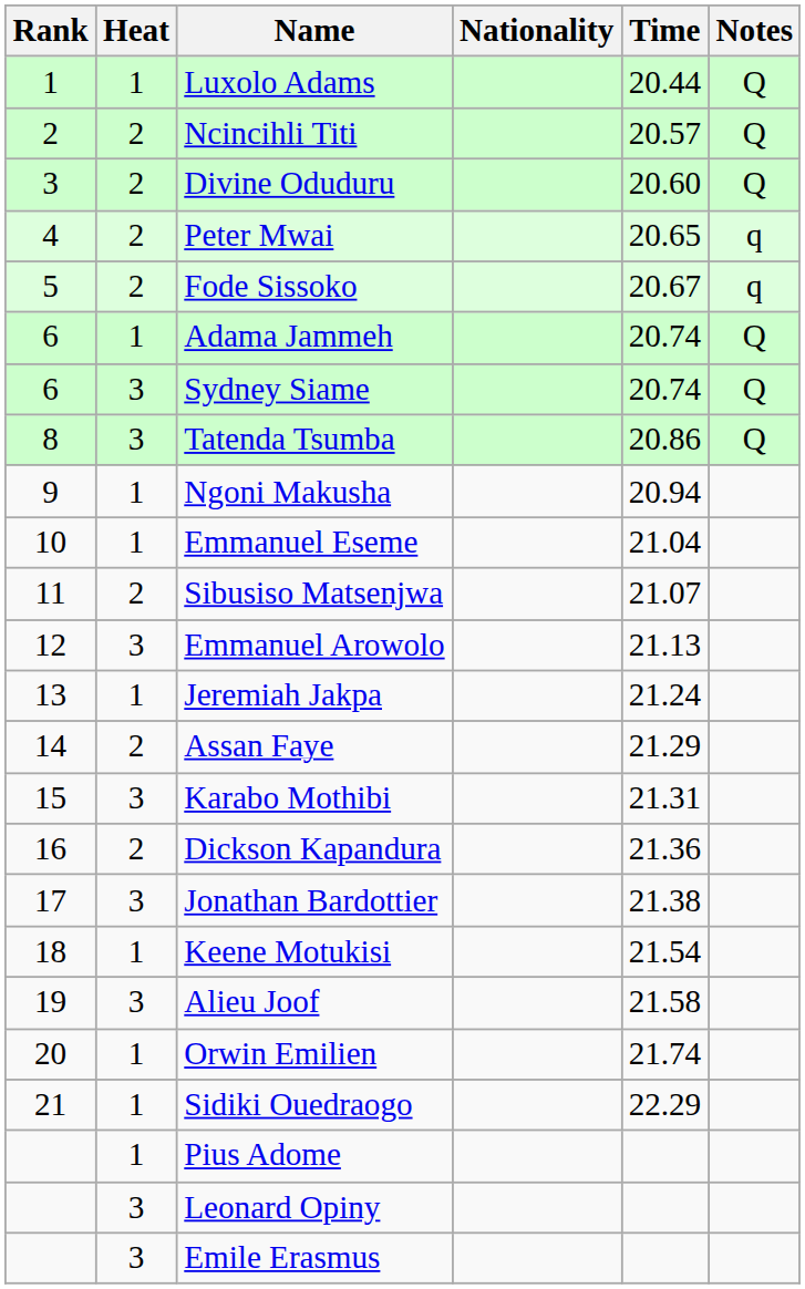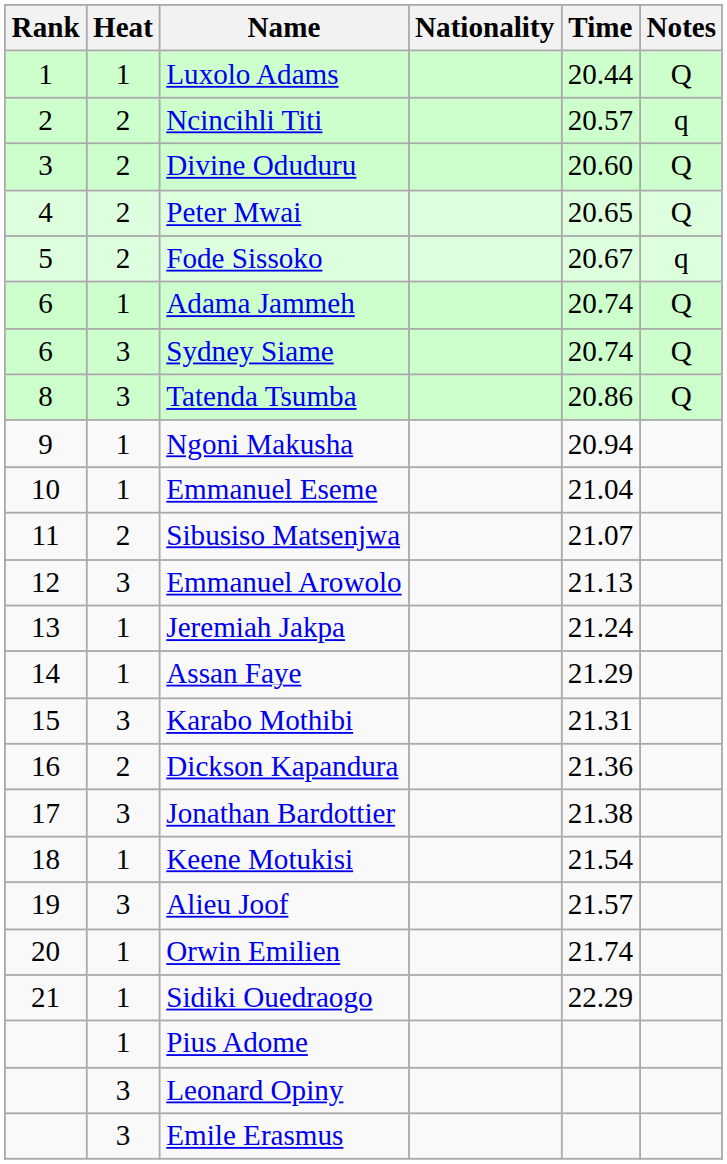 <table class="wikitable sortable" style="text-align:center">
 <tr>
 <th>Rank</th>
 <th>Heat</th>
 <th>Name</th>
 <th>Nationality</th>
 <th>Time</th>
 <th>Notes</th>
 </tr>
 <tr bgcolor=ccffcc>
 <td>1</td>
 <td>1</td>
 <td align=left><a href='#'>Luxolo Adams</a></td>
 <td align=left></td>
 <td>20.44</td>
 <td>Q</td>
 </tr>
 <tr bgcolor=ccffcc>
 <td>2</td>
 <td>2</td>
 <td align=left><a href='#'>Ncincihli Titi</a></td>
 <td align=left></td>
 <td>20.57</td>
-<td>Q</td>
+<td>q</td>
 </tr>
 <tr bgcolor=ccffcc>
 <td>3</td>
 <td>2</td>
 <td align=left><a href='#'>Divine Oduduru</a></td>
 <td align=left></td>
 <td>20.60</td>
 <td>Q</td>
 </tr>
 <tr bgcolor=ddffdd>
 <td>4</td>
 <td>2</td>
 <td align=left><a href='#'>Peter Mwai</a></td>
 <td align=left></td>
 <td>20.65</td>
-<td>q</td>
+<td>Q</td>
 </tr>
 <tr bgcolor=ddffdd>
 <td>5</td>
 <td>2</td>
 <td align=left><a href='#'>Fode Sissoko</a></td>
 <td align=left></td>
 <td>20.67</td>
 <td>q</td>
 </tr>
 <tr bgcolor=ccffcc>
 <td>6</td>
 <td>1</td>
 <td align=left><a href='#'>Adama Jammeh</a></td>
 <td align=left></td>
 <td>20.74</td>
 <td>Q</td>
 </tr>
 <tr bgcolor=ccffcc>
 <td>6</td>
 <td>3</td>
 <td align=left><a href='#'>Sydney Siame</a></td>
 <td align=left></td>
 <td>20.74</td>
 <td>Q</td>
 </tr>
 <tr bgcolor=ccffcc>
 <td>8</td>
 <td>3</td>
 <td align=left><a href='#'>Tatenda Tsumba</a></td>
 <td align=left></td>
 <td>20.86</td>
 <td>Q</td>
 </tr>
 <tr>
 <td>9</td>
 <td>1</td>
 <td align=left><a href='#'>Ngoni Makusha</a></td>
 <td align=left></td>
 <td>20.94</td>
 <td></td>
 </tr>
 <tr>
 <td>10</td>
 <td>1</td>
 <td align=left><a href='#'>Emmanuel Eseme</a></td>
 <td align=left></td>
 <td>21.04</td>
 <td></td>
 </tr>
 <tr>
 <td>11</td>
 <td>2</td>
 <td align=left><a href='#'>Sibusiso Matsenjwa</a></td>
 <td align=left></td>
 <td>21.07</td>
 <td></td>
 </tr>
 <tr>
 <td>12</td>
 <td>3</td>
 <td align=left><a href='#'>Emmanuel Arowolo</a></td>
 <td align=left></td>
 <td>21.13</td>
 <td></td>
 </tr>
 <tr>
 <td>13</td>
 <td>1</td>
 <td align=left><a href='#'>Jeremiah Jakpa</a></td>
 <td align=left></td>
 <td>21.24</td>
 <td></td>
 </tr>
 <tr>
 <td>14</td>
-<td>2</td>
+<td>1</td>
 <td align=left><a href='#'>Assan Faye</a></td>
 <td align=left></td>
 <td>21.29</td>
 <td></td>
 </tr>
 <tr>
 <td>15</td>
 <td>3</td>
 <td align=left><a href='#'>Karabo Mothibi</a></td>
 <td align=left></td>
 <td>21.31</td>
 <td></td>
 </tr>
 <tr>
 <td>16</td>
 <td>2</td>
 <td align=left><a href='#'>Dickson Kapandura</a></td>
 <td align=left></td>
 <td>21.36</td>
 <td></td>
 </tr>
 <tr>
 <td>17</td>
 <td>3</td>
 <td align=left><a href='#'>Jonathan Bardottier</a></td>
 <td align=left></td>
 <td>21.38</td>
 <td></td>
 </tr>
 <tr>
 <td>18</td>
 <td>1</td>
 <td align=left><a href='#'>Keene Motukisi</a></td>
 <td align=left></td>
 <td>21.54</td>
 <td></td>
 </tr>
 <tr>
 <td>19</td>
 <td>3</td>
 <td align=left><a href='#'>Alieu Joof</a></td>
 <td align=left></td>
-<td>21.58</td>
+<td>21.57</td>
 <td></td>
 </tr>
 <tr>
 <td>20</td>
 <td>1</td>
 <td align=left><a href='#'>Orwin Emilien</a></td>
 <td align=left></td>
 <td>21.74</td>
 <td></td>
 </tr>
 <tr>
 <td>21</td>
 <td>1</td>
 <td align=left><a href='#'>Sidiki Ouedraogo</a></td>
 <td align=left></td>
 <td>22.29</td>
 <td></td>
 </tr>
 <tr>
 <td></td>
 <td>1</td>
 <td align=left><a href='#'>Pius Adome</a></td>
 <td align=left></td>
 <td></td>
 <td></td>
 </tr>
 <tr>
 <td></td>
 <td>3</td>
 <td align=left><a href='#'>Leonard Opiny</a></td>
 <td align=left></td>
 <td></td>
 <td></td>
 </tr>
 <tr>
 <td></td>
 <td>3</td>
 <td align=left><a href='#'>Emile Erasmus</a></td>
 <td align=left></td>
 <td></td>
 <td></td>
 </tr>
 </table>
